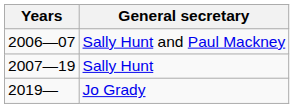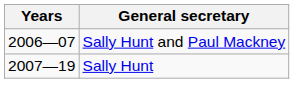 <table class=wikitable>
 <tr>
 <th>Years</th>
 <th>General secretary</th>
 </tr>
 <tr>
 <td>2006—07</td>
 <td><a href='#'>Sally Hunt</a> and <a href='#'>Paul Mackney</a></td>
 </tr>
 <tr>
 <td>2007—19</td>
 <td><a href='#'>Sally Hunt</a></td>
 </tr>
-<tr>
-<td>2019—</td>
-<td><a href='#'>Jo Grady</a></td>
-</tr>
 </table>
